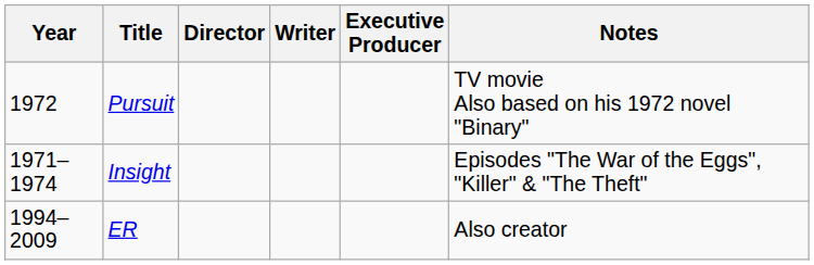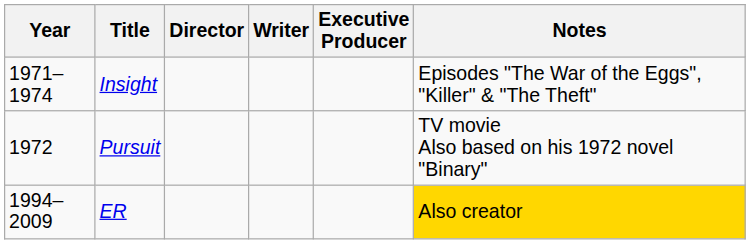 <table class="wikitable">
 <tr>
 <th>Year</th>
 <th>Title</th>
 <th>Director</th>
 <th>Writer</th>
 <th>Executive<br>Producer</th>
 <th>Notes</th>
 </tr>
 <tr>
+<td>1971–1974</td>
+<td><em><a href='#'>Insight</a></em></td>
+<td></td>
+<td></td>
+<td></td>
+<td>Episodes "The War of the Eggs", "Killer" & "The Theft"</td>
+</tr>
+<tr>
 <td>1972</td>
 <td><em><a href='#'>Pursuit</a></em></td>
 <td></td>
 <td></td>
 <td></td>
 <td>TV movie<br> Also based on his 1972 novel "Binary"</td>
 </tr>
 <tr>
-<td>1971–1974</td>
-<td><em><a href='#'>Insight</a></em></td>
-<td></td>
-<td></td>
-<td></td>
-<td>Episodes "The War of the Eggs", "Killer" & "The Theft"</td>
-</tr>
-<tr>
 <td>1994–2009</td>
 <td><em><a href='#'>ER</a></em></td>
 <td></td>
 <td></td>
 <td></td>
-<td>Also creator</td>
+<td style="background: gold;">Also creator</td>
 </tr>
 </table>
